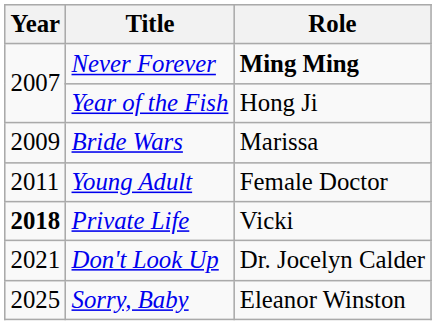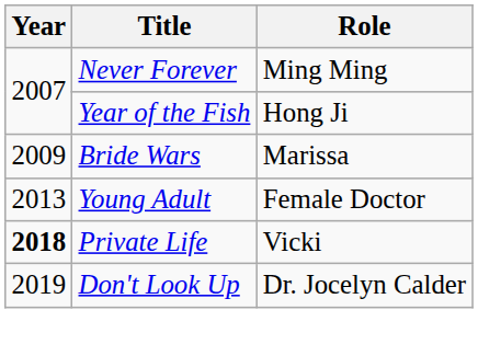 <table class="wikitable sortable">
 <tr>
 <th>Year</th>
 <th>Title</th>
 <th>Role</th>
 </tr>
 <tr>
 <td rowspan="2">2007</td>
 <td><em><a href='#'>Never Forever</a></em></td>
-<td><strong>Ming Ming</strong></td>
+<td>Ming Ming</td>
 </tr>
 <tr>
 <td><em><a href='#'>Year of the Fish</a></em></td>
 <td>Hong Ji</td>
 </tr>
 <tr>
 <td>2009</td>
 <td><em><a href='#'>Bride Wars</a></em></td>
 <td>Marissa</td>
 </tr>
 <tr>
-<td>2011</td>
+<td>2013</td>
 <td><em><a href='#'>Young Adult</a></em></td>
 <td>Female Doctor</td>
 </tr>
 <tr>
 <td><strong>2018</strong></td>
 <td><em><a href='#'>Private Life</a></em></td>
 <td>Vicki</td>
 </tr>
 <tr>
-<td>2021</td>
+<td>2019</td>
 <td><em><a href='#'>Don't Look Up</a></em></td>
 <td>Dr. Jocelyn Calder</td>
 </tr>
-<tr>
-<td>2025</td>
-<td><em><a href='#'>Sorry, Baby</a></em></td>
-<td>Eleanor Winston</td>
-</tr>
 </table>
